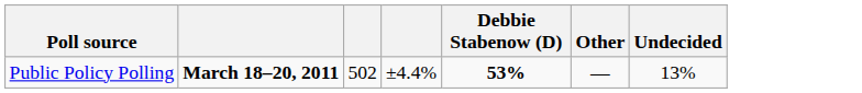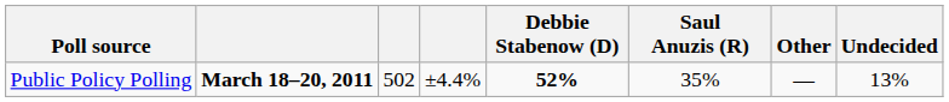 <table class="wikitable" style="text-align:center">
 <tr valign= bottom>
 <th>Poll source</th>
 <th></th>
 <th></th>
 <th></th>
 <th style="width:100px;">Debbie<br>Stabenow (D)</th>
+<th style="width:100px;">Saul<br>Anuzis (R)</th>
 <th>Other</th>
 <th>Undecided</th>
 </tr>
 <tr>
 <td align=left><a href='#'>Public Policy Polling</a></td>
 <td><strong>March 18–20, 2011</strong></td>
 <td>502</td>
 <td>±4.4%</td>
-<td><strong>53%</strong></td>
+<td><strong>52%</strong></td>
+<td>35%</td>
 <td>—</td>
 <td>13%</td>
 </tr>
 </table>
